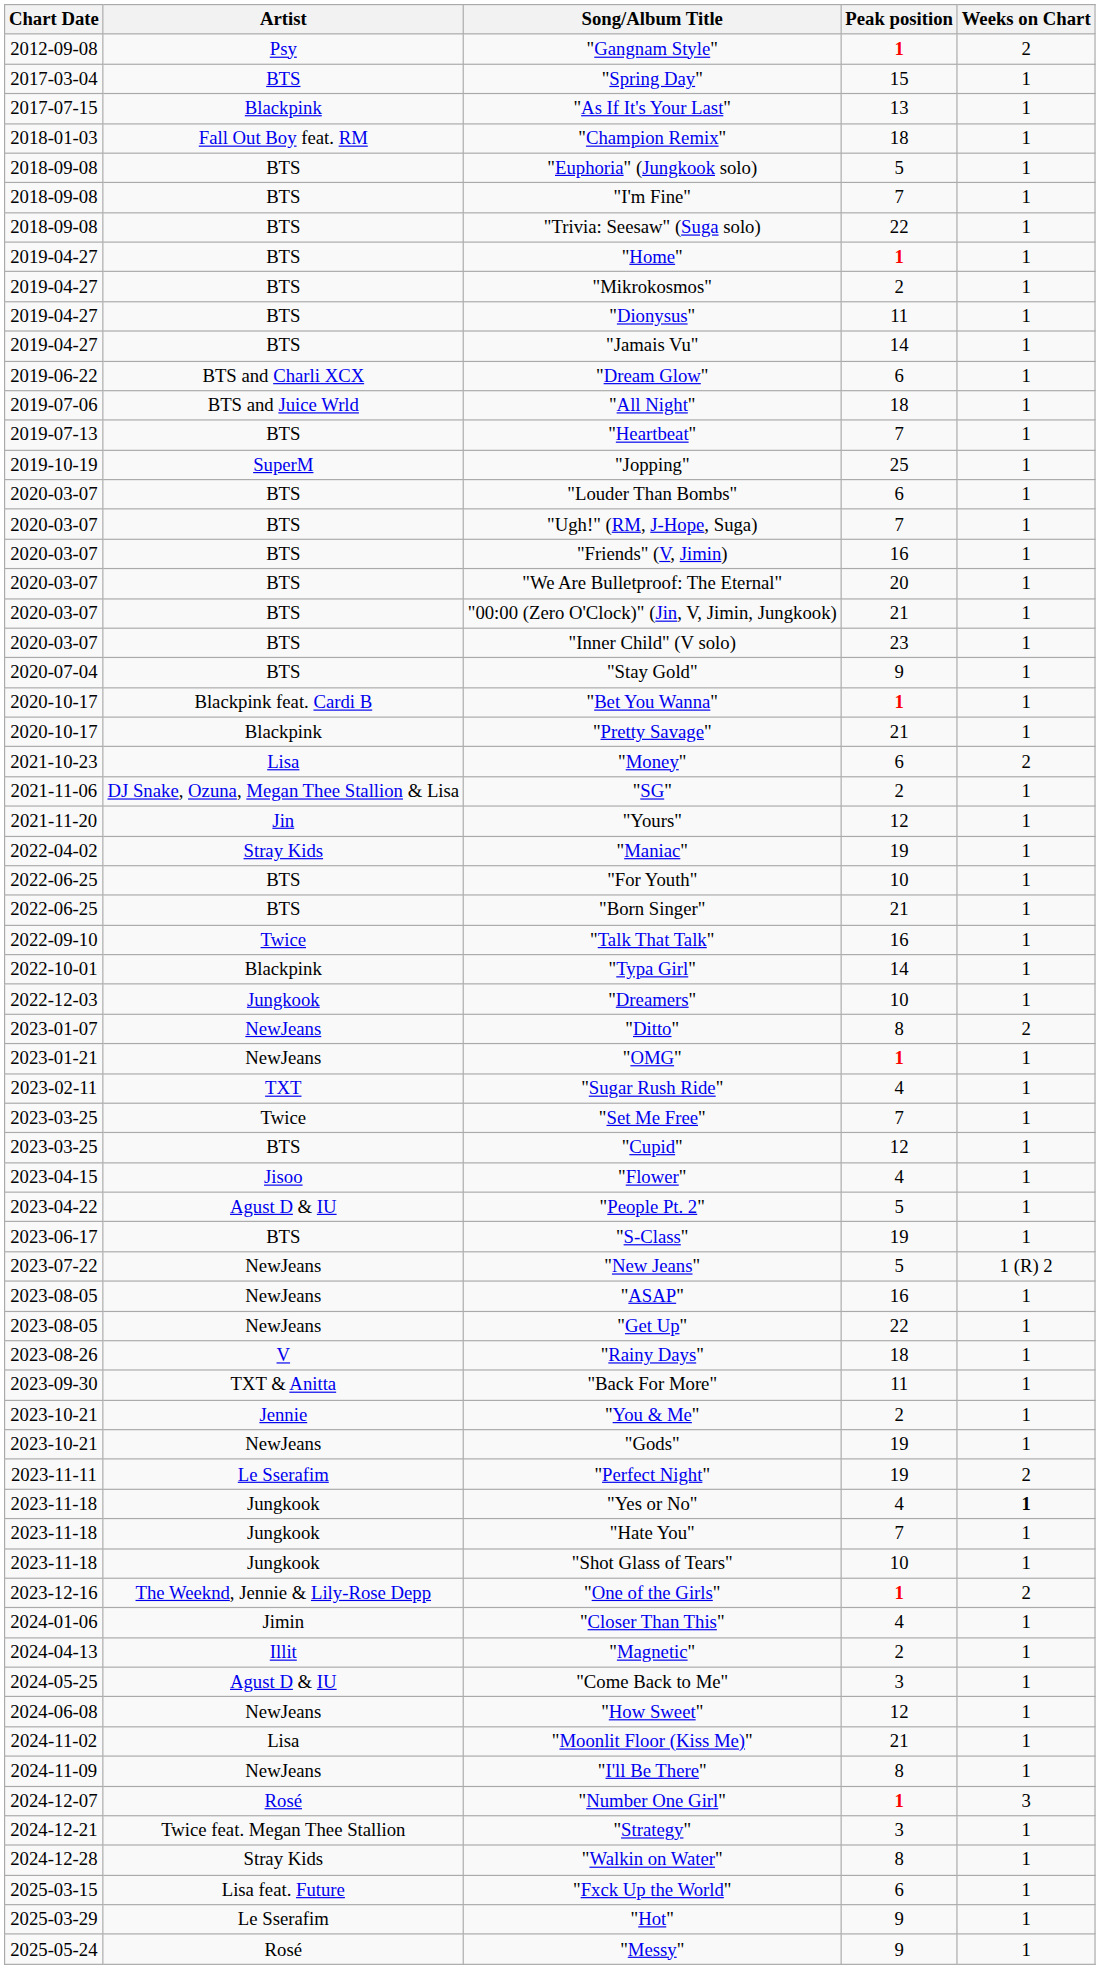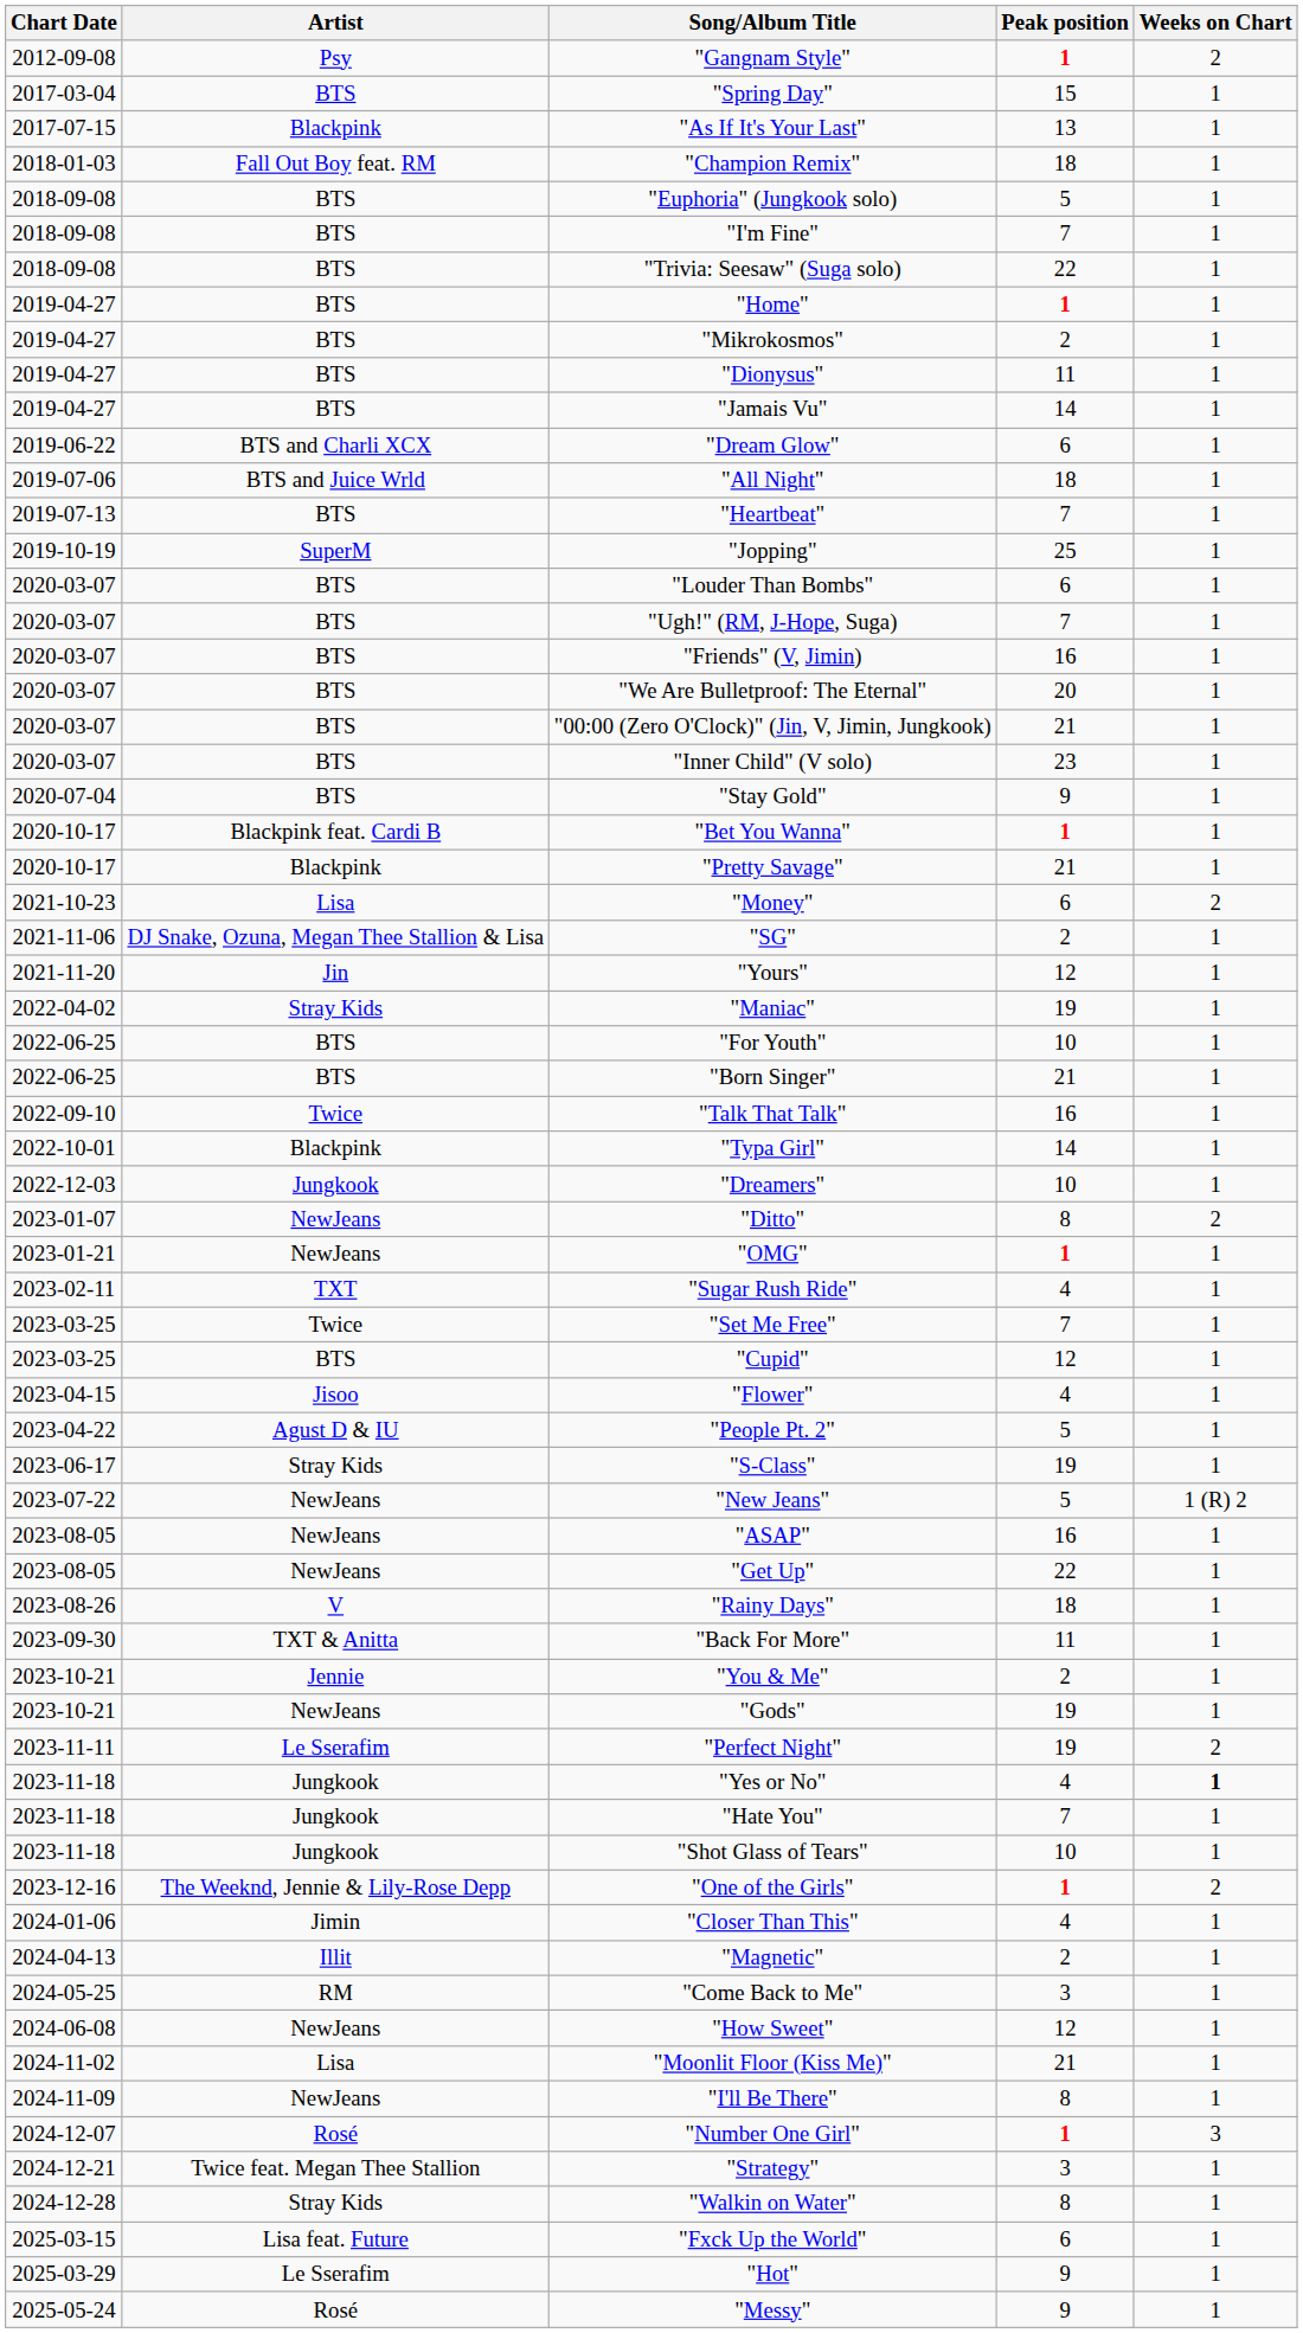 <table class="wikitable sortable" style="text-align:center">
 <tr>
 <th>Chart Date</th>
 <th>Artist</th>
 <th>Song/Album Title</th>
 <th>Peak position</th>
 <th>Weeks on Chart</th>
 </tr>
 <tr>
 <td>2012-09-08</td>
 <td><a href='#'>Psy</a></td>
 <td>"<a href='#'>Gangnam Style</a>"</td>
 <td style="color:red"><strong>1</strong></td>
 <td>2</td>
 </tr>
 <tr>
 <td>2017-03-04</td>
 <td><a href='#'>BTS</a></td>
 <td>"<a href='#'>Spring Day</a>"</td>
 <td>15</td>
 <td>1</td>
 </tr>
 <tr>
 <td>2017-07-15</td>
 <td><a href='#'>Blackpink</a></td>
 <td>"<a href='#'>As If It's Your Last</a>"</td>
 <td>13</td>
 <td>1</td>
 </tr>
 <tr>
 <td>2018-01-03</td>
 <td><a href='#'>Fall Out Boy</a> feat. <a href='#'>RM</a></td>
 <td>"<a href='#'>Champion Remix</a>"</td>
 <td>18</td>
 <td>1</td>
 </tr>
 <tr>
 <td>2018-09-08</td>
 <td>BTS</td>
 <td>"<a href='#'>Euphoria</a>" (<a href='#'>Jungkook</a> solo)</td>
 <td>5</td>
 <td>1</td>
 </tr>
 <tr>
 <td>2018-09-08</td>
 <td>BTS</td>
 <td>"I'm Fine"</td>
 <td>7</td>
 <td>1</td>
 </tr>
 <tr>
 <td>2018-09-08</td>
 <td>BTS</td>
 <td>"Trivia: Seesaw" (<a href='#'>Suga</a> solo)</td>
 <td>22</td>
 <td>1</td>
 </tr>
 <tr>
 <td>2019-04-27</td>
 <td>BTS</td>
 <td>"<a href='#'>Home</a>"</td>
 <td style="color:red"><strong>1</strong></td>
 <td>1</td>
 </tr>
 <tr>
 <td>2019-04-27</td>
 <td>BTS</td>
 <td>"Mikrokosmos"</td>
 <td>2</td>
 <td>1</td>
 </tr>
 <tr>
 <td>2019-04-27</td>
 <td>BTS</td>
 <td>"<a href='#'>Dionysus</a>"</td>
 <td>11</td>
 <td>1</td>
 </tr>
 <tr>
 <td>2019-04-27</td>
 <td>BTS</td>
 <td>"Jamais Vu"</td>
 <td>14</td>
 <td>1</td>
 </tr>
 <tr>
 <td>2019-06-22</td>
 <td>BTS and <a href='#'>Charli XCX</a></td>
 <td>"<a href='#'>Dream Glow</a>"</td>
 <td>6</td>
 <td>1</td>
 </tr>
 <tr>
 <td>2019-07-06</td>
 <td>BTS and <a href='#'>Juice Wrld</a></td>
 <td>"<a href='#'>All Night</a>"</td>
 <td>18</td>
 <td>1</td>
 </tr>
 <tr>
 <td>2019-07-13</td>
 <td>BTS</td>
 <td>"<a href='#'>Heartbeat</a>"</td>
 <td>7</td>
 <td>1</td>
 </tr>
 <tr>
 <td>2019-10-19</td>
 <td><a href='#'>SuperM</a></td>
 <td>"Jopping"</td>
 <td>25</td>
 <td>1</td>
 </tr>
 <tr>
 <td>2020-03-07</td>
 <td>BTS</td>
 <td>"Louder Than Bombs"</td>
 <td>6</td>
 <td>1</td>
 </tr>
 <tr>
 <td>2020-03-07</td>
 <td>BTS</td>
 <td>"Ugh!" (<a href='#'>RM</a>, <a href='#'>J-Hope</a>, Suga)</td>
 <td>7</td>
 <td>1</td>
 </tr>
 <tr>
 <td>2020-03-07</td>
 <td>BTS</td>
 <td>"Friends" (<a href='#'>V</a>, <a href='#'>Jimin</a>)</td>
 <td>16</td>
 <td>1</td>
 </tr>
 <tr>
 <td>2020-03-07</td>
 <td>BTS</td>
 <td>"We Are Bulletproof: The Eternal"</td>
 <td>20</td>
 <td>1</td>
 </tr>
 <tr>
 <td>2020-03-07</td>
 <td>BTS</td>
 <td>"00:00 (Zero O'Clock)" (<a href='#'>Jin</a>, V, Jimin, Jungkook)</td>
 <td>21</td>
 <td>1</td>
 </tr>
 <tr>
 <td>2020-03-07</td>
 <td>BTS</td>
 <td>"Inner Child" (V solo)</td>
 <td>23</td>
 <td>1</td>
 </tr>
 <tr>
 <td>2020-07-04</td>
 <td>BTS</td>
 <td>"Stay Gold"</td>
 <td>9</td>
 <td>1</td>
 </tr>
 <tr>
 <td>2020-10-17</td>
 <td>Blackpink feat. <a href='#'>Cardi B</a></td>
 <td>"<a href='#'>Bet You Wanna</a>"</td>
 <td style="color:red"><strong>1</strong></td>
 <td>1</td>
 </tr>
 <tr>
 <td>2020-10-17</td>
 <td>Blackpink</td>
 <td>"<a href='#'>Pretty Savage</a>"</td>
 <td>21</td>
 <td>1</td>
 </tr>
 <tr>
 <td>2021-10-23</td>
 <td><a href='#'>Lisa</a></td>
 <td>"<a href='#'>Money</a>"</td>
 <td>6</td>
 <td>2</td>
 </tr>
 <tr>
 <td>2021-11-06</td>
 <td><a href='#'>DJ Snake</a>, <a href='#'>Ozuna</a>, <a href='#'>Megan Thee Stallion</a> & Lisa</td>
 <td>"<a href='#'>SG</a>"</td>
 <td>2</td>
 <td>1</td>
 </tr>
 <tr>
 <td>2021-11-20</td>
 <td><a href='#'>Jin</a></td>
 <td>"Yours"</td>
 <td>12</td>
 <td>1</td>
 </tr>
 <tr>
 <td>2022-04-02</td>
 <td><a href='#'>Stray Kids</a></td>
 <td>"<a href='#'>Maniac</a>"</td>
 <td>19</td>
 <td>1</td>
 </tr>
 <tr>
 <td>2022-06-25</td>
 <td>BTS</td>
 <td>"For Youth"</td>
 <td>10</td>
 <td>1</td>
 </tr>
 <tr>
 <td>2022-06-25</td>
 <td>BTS</td>
 <td>"Born Singer"</td>
 <td>21</td>
 <td>1</td>
 </tr>
 <tr>
 <td>2022-09-10</td>
 <td><a href='#'>Twice</a></td>
 <td>"<a href='#'>Talk That Talk</a>"</td>
 <td>16</td>
 <td>1</td>
 </tr>
 <tr>
 <td>2022-10-01</td>
 <td>Blackpink</td>
 <td>"<a href='#'>Typa Girl</a>"</td>
 <td>14</td>
 <td>1</td>
 </tr>
 <tr>
 <td>2022-12-03</td>
 <td><a href='#'>Jungkook</a></td>
 <td>"<a href='#'>Dreamers</a>"</td>
 <td>10</td>
 <td>1</td>
 </tr>
 <tr>
 <td>2023-01-07</td>
 <td><a href='#'>NewJeans</a></td>
 <td>"<a href='#'>Ditto</a>"</td>
 <td>8</td>
 <td>2</td>
 </tr>
 <tr>
 <td>2023-01-21</td>
 <td>NewJeans</td>
 <td>"<a href='#'>OMG</a>"</td>
 <td style="color:red"><strong>1</strong></td>
 <td>1</td>
 </tr>
 <tr>
 <td>2023-02-11</td>
 <td><a href='#'>TXT</a></td>
 <td>"<a href='#'>Sugar Rush Ride</a>"</td>
 <td>4</td>
 <td>1</td>
 </tr>
 <tr>
 <td>2023-03-25</td>
 <td>Twice</td>
 <td>"<a href='#'>Set Me Free</a>"</td>
 <td>7</td>
 <td>1</td>
 </tr>
 <tr>
 <td>2023-03-25</td>
 <td>BTS</td>
 <td>"<a href='#'>Cupid</a>"</td>
 <td>12</td>
 <td>1</td>
 </tr>
 <tr>
 <td>2023-04-15</td>
 <td><a href='#'>Jisoo</a></td>
 <td>"<a href='#'>Flower</a>"</td>
 <td>4</td>
 <td>1</td>
 </tr>
 <tr>
 <td>2023-04-22</td>
 <td><a href='#'>Agust D</a> & <a href='#'>IU</a></td>
 <td>"<a href='#'>People Pt. 2</a>"</td>
 <td>5</td>
 <td>1</td>
 </tr>
 <tr>
 <td>2023-06-17</td>
-<td>BTS</td>
+<td>Stray Kids</td>
 <td>"<a href='#'>S-Class</a>"</td>
 <td>19</td>
 <td>1</td>
 </tr>
 <tr>
 <td>2023-07-22</td>
 <td>NewJeans</td>
 <td>"<a href='#'>New Jeans</a>"</td>
 <td>5</td>
 <td>1 (R) 2</td>
 </tr>
 <tr>
 <td>2023-08-05</td>
 <td>NewJeans</td>
 <td>"<a href='#'>ASAP</a>"</td>
 <td>16</td>
 <td>1</td>
 </tr>
 <tr>
 <td>2023-08-05</td>
 <td>NewJeans</td>
 <td>"<a href='#'>Get Up</a>"</td>
 <td>22</td>
 <td>1</td>
 </tr>
 <tr>
 <td>2023-08-26</td>
 <td><a href='#'>V</a></td>
 <td>"<a href='#'>Rainy Days</a>"</td>
 <td>18</td>
 <td>1</td>
 </tr>
 <tr>
 <td>2023-09-30</td>
 <td>TXT & <a href='#'>Anitta</a></td>
 <td>"Back For More"</td>
 <td>11</td>
 <td>1</td>
 </tr>
 <tr>
 <td>2023-10-21</td>
 <td><a href='#'>Jennie</a></td>
 <td>"<a href='#'>You & Me</a>"</td>
 <td>2</td>
 <td>1</td>
 </tr>
 <tr>
 <td>2023-10-21</td>
 <td>NewJeans</td>
 <td>"Gods"</td>
 <td>19</td>
 <td>1</td>
 </tr>
 <tr>
 <td>2023-11-11</td>
 <td><a href='#'>Le Sserafim</a></td>
 <td>"<a href='#'>Perfect Night</a>"</td>
 <td>19</td>
 <td>2</td>
 </tr>
 <tr>
 <td>2023-11-18</td>
 <td>Jungkook</td>
 <td>"Yes or No"</td>
 <td>4</td>
 <td><strong>1</strong></td>
 </tr>
 <tr>
 <td>2023-11-18</td>
 <td>Jungkook</td>
 <td>"Hate You"</td>
 <td>7</td>
 <td>1</td>
 </tr>
 <tr>
 <td>2023-11-18</td>
 <td>Jungkook</td>
 <td>"Shot Glass of Tears"</td>
 <td>10</td>
 <td>1</td>
 </tr>
 <tr>
 <td>2023-12-16</td>
 <td><a href='#'>The Weeknd</a>, Jennie & <a href='#'>Lily-Rose Depp</a></td>
 <td>"<a href='#'>One of the Girls</a>"</td>
 <td style="color:red"><strong>1</strong></td>
 <td>2</td>
 </tr>
 <tr>
 <td>2024-01-06</td>
 <td>Jimin</td>
 <td>"<a href='#'>Closer Than This</a>"</td>
 <td>4</td>
 <td>1</td>
 </tr>
 <tr>
 <td>2024-04-13</td>
 <td><a href='#'>Illit</a></td>
 <td>"<a href='#'>Magnetic</a>"</td>
 <td>2</td>
 <td>1</td>
 </tr>
 <tr>
 <td>2024-05-25</td>
-<td><a href='#'>Agust D</a> & <a href='#'>IU</a></td>
+<td>RM</td>
 <td>"Come Back to Me"</td>
 <td>3</td>
 <td>1</td>
 </tr>
 <tr>
 <td>2024-06-08</td>
 <td>NewJeans</td>
 <td>"<a href='#'>How Sweet</a>"</td>
 <td>12</td>
 <td>1</td>
 </tr>
 <tr>
 <td>2024-11-02</td>
 <td>Lisa</td>
 <td>"<a href='#'>Moonlit Floor (Kiss Me)</a>"</td>
 <td>21</td>
 <td>1</td>
 </tr>
 <tr>
 <td>2024-11-09</td>
 <td>NewJeans</td>
 <td>"<a href='#'>I'll Be There</a>"</td>
 <td>8</td>
 <td>1</td>
 </tr>
 <tr>
 <td>2024-12-07</td>
 <td><a href='#'>Rosé</a></td>
 <td>"<a href='#'>Number One Girl</a>"</td>
 <td style="color:red"><strong>1</strong></td>
 <td>3</td>
 </tr>
 <tr>
 <td>2024-12-21</td>
 <td>Twice feat. Megan Thee Stallion</td>
 <td>"<a href='#'>Strategy</a>"</td>
 <td>3</td>
 <td>1</td>
 </tr>
 <tr>
 <td>2024-12-28</td>
 <td>Stray Kids</td>
 <td>"<a href='#'>Walkin on Water</a>"</td>
 <td>8</td>
 <td>1</td>
 </tr>
 <tr>
 <td>2025-03-15</td>
 <td>Lisa feat. <a href='#'>Future</a></td>
 <td>"<a href='#'>Fxck Up the World</a>"</td>
 <td>6</td>
 <td>1</td>
 </tr>
 <tr>
 <td>2025-03-29</td>
 <td>Le Sserafim</td>
 <td>"<a href='#'>Hot</a>"</td>
 <td>9</td>
 <td>1</td>
 </tr>
 <tr>
 <td>2025-05-24</td>
 <td>Rosé</td>
 <td>"<a href='#'>Messy</a>"</td>
 <td>9</td>
 <td>1</td>
 </tr>
 </table>
